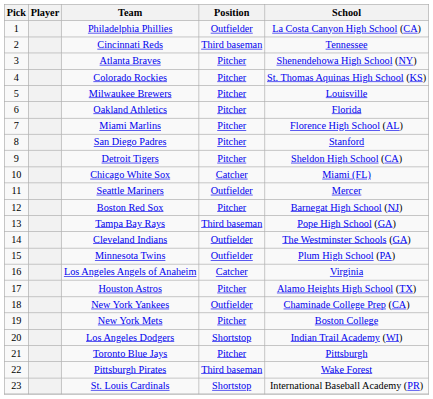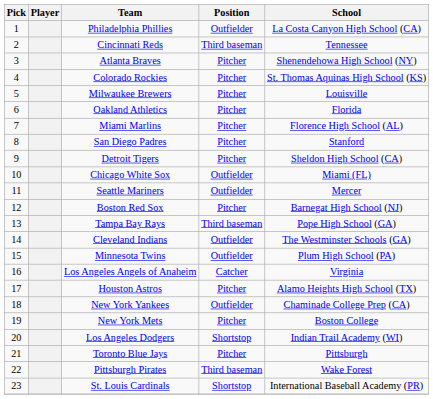 <table class="wikitable sortable plainrowheaders" style="text-align:center; width=74%">
 <tr>
 <th scope="col">Pick</th>
 <th scope="col">Player</th>
 <th scope="col">Team</th>
 <th scope="col">Position</th>
 <th scope="col">School</th>
 </tr>
 <tr>
 <td>1</td>
 <th scope="row" style="text-align:center"></th>
 <td><a href='#'>Philadelphia Phillies</a></td>
 <td><a href='#'>Outfielder</a></td>
 <td><a href='#'>La Costa Canyon High School</a> (<a href='#'>CA</a>)</td>
 </tr>
 <tr>
 <td>2</td>
 <th scope="row" style="text-align:center"></th>
 <td><a href='#'>Cincinnati Reds</a></td>
 <td><a href='#'>Third baseman</a></td>
 <td><a href='#'>Tennessee</a></td>
 </tr>
 <tr>
 <td>3</td>
 <th scope="row" style="text-align:center"></th>
 <td><a href='#'>Atlanta Braves</a></td>
 <td><a href='#'>Pitcher</a></td>
 <td><a href='#'>Shenendehowa High School</a> (<a href='#'>NY</a>)</td>
 </tr>
 <tr>
 <td>4</td>
 <th scope="row" style="text-align:center"></th>
 <td><a href='#'>Colorado Rockies</a></td>
 <td><a href='#'>Pitcher</a></td>
 <td><a href='#'>St. Thomas Aquinas High School</a> (<a href='#'>KS</a>)</td>
 </tr>
 <tr>
 <td>5</td>
 <th scope="row" style="text-align:center"></th>
 <td><a href='#'>Milwaukee Brewers</a></td>
 <td><a href='#'>Pitcher</a></td>
 <td><a href='#'>Louisville</a></td>
 </tr>
 <tr>
 <td>6</td>
 <th scope="row" style="text-align:center"></th>
 <td><a href='#'>Oakland Athletics</a></td>
 <td><a href='#'>Pitcher</a></td>
 <td><a href='#'>Florida</a></td>
 </tr>
 <tr>
 <td>7</td>
 <th scope="row" style="text-align:center"></th>
 <td><a href='#'>Miami Marlins</a></td>
 <td><a href='#'>Pitcher</a></td>
 <td><a href='#'>Florence High School</a> (<a href='#'>AL</a>)</td>
 </tr>
 <tr>
 <td>8</td>
 <th scope="row" style="text-align:center"></th>
 <td><a href='#'>San Diego Padres</a></td>
 <td><a href='#'>Pitcher</a></td>
 <td><a href='#'>Stanford</a></td>
 </tr>
 <tr>
 <td>9</td>
 <th scope="row" style="text-align:center"></th>
 <td><a href='#'>Detroit Tigers</a></td>
 <td><a href='#'>Pitcher</a></td>
 <td><a href='#'>Sheldon High School</a> (<a href='#'>CA</a>)</td>
 </tr>
 <tr>
 <td>10</td>
 <th scope="row" style="text-align:center"></th>
 <td><a href='#'>Chicago White Sox</a></td>
-<td><a href='#'>Catcher</a></td>
+<td><a href='#'>Outfielder</a></td>
 <td><a href='#'>Miami (FL)</a></td>
 </tr>
 <tr>
 <td>11</td>
 <th scope="row" style="text-align:center"></th>
 <td><a href='#'>Seattle Mariners</a></td>
 <td><a href='#'>Outfielder</a></td>
 <td><a href='#'>Mercer</a></td>
 </tr>
 <tr>
 <td>12</td>
 <th scope="row" style="text-align:center"></th>
 <td><a href='#'>Boston Red Sox</a></td>
 <td><a href='#'>Pitcher</a></td>
 <td><a href='#'>Barnegat High School</a> (<a href='#'>NJ</a>)</td>
 </tr>
 <tr>
 <td>13</td>
 <th scope="row" style="text-align:center"></th>
 <td><a href='#'>Tampa Bay Rays</a></td>
 <td><a href='#'>Third baseman</a></td>
 <td><a href='#'>Pope High School</a> (<a href='#'>GA</a>)</td>
 </tr>
 <tr>
 <td>14</td>
 <th scope="row" style="text-align:center"></th>
 <td><a href='#'>Cleveland Indians</a></td>
 <td><a href='#'>Outfielder</a></td>
 <td><a href='#'>The Westminster Schools</a> (<a href='#'>GA</a>)</td>
 </tr>
 <tr>
 <td>15</td>
 <th scope="row" style="text-align:center"></th>
 <td><a href='#'>Minnesota Twins</a></td>
 <td><a href='#'>Outfielder</a></td>
 <td><a href='#'>Plum High School</a> (<a href='#'>PA</a>)</td>
 </tr>
 <tr>
 <td>16</td>
 <th scope="row" style="text-align:center"></th>
 <td><a href='#'>Los Angeles Angels of Anaheim</a></td>
 <td><a href='#'>Catcher</a></td>
 <td><a href='#'>Virginia</a></td>
 </tr>
 <tr>
 <td>17</td>
 <th scope="row" style="text-align:center"></th>
 <td><a href='#'>Houston Astros</a></td>
 <td><a href='#'>Pitcher</a></td>
 <td><a href='#'>Alamo Heights High School</a> (<a href='#'>TX</a>)</td>
 </tr>
 <tr>
 <td>18</td>
 <th scope="row" style="text-align:center"></th>
 <td><a href='#'>New York Yankees</a></td>
 <td><a href='#'>Outfielder</a></td>
 <td><a href='#'>Chaminade College Prep</a> (<a href='#'>CA</a>)</td>
 </tr>
 <tr>
 <td>19</td>
 <th scope="row" style="text-align:center"></th>
 <td><a href='#'>New York Mets</a></td>
 <td><a href='#'>Pitcher</a></td>
 <td><a href='#'>Boston College</a></td>
 </tr>
 <tr>
 <td>20</td>
 <th scope="row" style="text-align:center"></th>
 <td><a href='#'>Los Angeles Dodgers</a></td>
 <td><a href='#'>Shortstop</a></td>
 <td><a href='#'>Indian Trail Academy</a> (<a href='#'>WI</a>)</td>
 </tr>
 <tr>
 <td>21</td>
 <th scope="row" style="text-align:center"></th>
 <td><a href='#'>Toronto Blue Jays</a></td>
 <td><a href='#'>Pitcher</a></td>
 <td><a href='#'>Pittsburgh</a></td>
 </tr>
 <tr>
 <td>22</td>
 <th scope="row" style="text-align:center"></th>
 <td><a href='#'>Pittsburgh Pirates</a></td>
 <td><a href='#'>Third baseman</a></td>
 <td><a href='#'>Wake Forest</a></td>
 </tr>
 <tr>
 <td>23</td>
 <th scope="row" style="text-align:center"></th>
 <td><a href='#'>St. Louis Cardinals</a></td>
 <td><a href='#'>Shortstop</a></td>
 <td>International Baseball Academy (<a href='#'>PR</a>)</td>
 </tr>
 <tr>
 </tr>
 </table>
